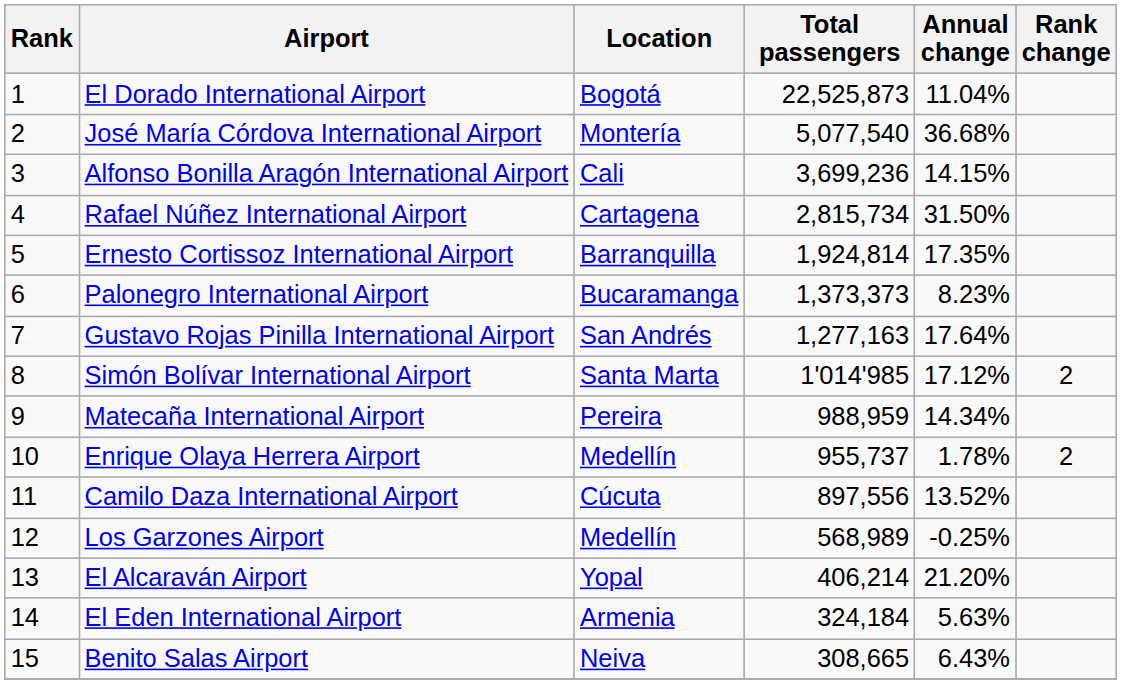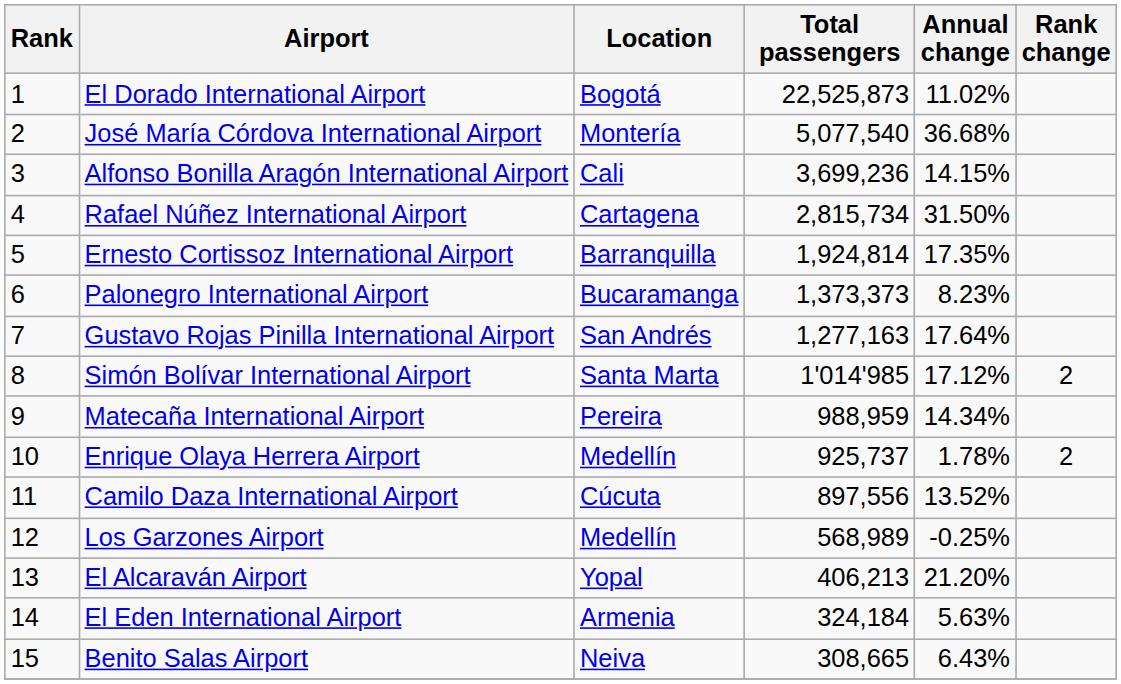 <table class="wikitable">
 <tr>
 <th>Rank</th>
 <th>Airport</th>
 <th>Location</th>
 <th style="width:100px">Total<br>passengers</th>
 <th>Annual<br>change</th>
 <th>Rank<br>change</th>
 </tr>
 <tr>
 <td>1</td>
 <td><a href='#'>El Dorado International Airport</a></td>
 <td><a href='#'>Bogotá</a></td>
 <td align="right">22,525,873</td>
-<td align="right">11.04%</td>
+<td align="right">11.02%</td>
 <td align="center"></td>
 </tr>
 <tr>
 <td>2</td>
 <td><a href='#'>José María Córdova International Airport</a></td>
 <td><a href='#'>Montería</a></td>
 <td align="right">5,077,540</td>
 <td align="right">36.68%</td>
 <td align="center"></td>
 </tr>
 <tr>
 <td>3</td>
 <td><a href='#'>Alfonso Bonilla Aragón International Airport</a></td>
 <td><a href='#'>Cali</a></td>
 <td align="right">3,699,236</td>
 <td align="right">14.15%</td>
 <td align="center"></td>
 </tr>
 <tr>
 <td>4</td>
 <td><a href='#'>Rafael Núñez International Airport</a></td>
 <td><a href='#'>Cartagena</a></td>
 <td align="right">2,815,734</td>
 <td align="right">31.50%</td>
 <td align="center"></td>
 </tr>
 <tr>
 <td>5</td>
 <td><a href='#'>Ernesto Cortissoz International Airport</a></td>
 <td><a href='#'>Barranquilla</a></td>
 <td align="right">1,924,814</td>
 <td align="right">17.35%</td>
 <td align="center"></td>
 </tr>
 <tr>
 <td>6</td>
 <td><a href='#'>Palonegro International Airport</a></td>
 <td><a href='#'>Bucaramanga</a></td>
 <td align="right">1,373,373</td>
 <td align="right">8.23%</td>
 <td align="center"></td>
 </tr>
 <tr>
 <td>7</td>
 <td><a href='#'>Gustavo Rojas Pinilla International Airport</a></td>
 <td><a href='#'>San Andrés</a></td>
 <td align="right">1,277,163</td>
 <td align="right">17.64%</td>
 <td align="center"></td>
 </tr>
 <tr>
 <td>8</td>
 <td><a href='#'>Simón Bolívar International Airport</a></td>
 <td><a href='#'>Santa Marta</a></td>
 <td align="right">1'014'985</td>
 <td align="right">17.12%</td>
 <td align="center">2</td>
 </tr>
 <tr>
 <td>9</td>
 <td><a href='#'>Matecaña International Airport</a></td>
 <td><a href='#'>Pereira</a></td>
 <td align="right">988,959</td>
 <td align="right">14.34%</td>
 <td align="center"></td>
 </tr>
 <tr>
 <td>10</td>
 <td><a href='#'>Enrique Olaya Herrera Airport</a></td>
 <td><a href='#'>Medellín</a></td>
-<td align="right">955,737</td>
+<td align="right">925,737</td>
 <td align="right">1.78%</td>
 <td align="center">2</td>
 </tr>
 <tr>
 <td>11</td>
 <td><a href='#'>Camilo Daza International Airport</a></td>
 <td><a href='#'>Cúcuta</a></td>
 <td align="right">897,556</td>
 <td align="right">13.52%</td>
 <td align="center"></td>
 </tr>
 <tr>
 <td>12</td>
 <td><a href='#'>Los Garzones Airport</a></td>
 <td><a href='#'>Medellín</a></td>
 <td align="right">568,989</td>
 <td align="right">-0.25%</td>
 <td align="center"></td>
 </tr>
 <tr>
 <td>13</td>
 <td><a href='#'>El Alcaraván Airport</a></td>
 <td><a href='#'>Yopal</a></td>
-<td align="right">406,214</td>
+<td align="right">406,213</td>
 <td align="right">21.20%</td>
 <td align="center"></td>
 </tr>
 <tr>
 <td>14</td>
 <td><a href='#'>El Eden International Airport</a></td>
 <td><a href='#'>Armenia</a></td>
 <td align="right">324,184</td>
 <td align="right">5.63%</td>
 <td align="center"></td>
 </tr>
 <tr>
 <td>15</td>
 <td><a href='#'>Benito Salas Airport</a></td>
 <td><a href='#'>Neiva</a></td>
 <td align="right">308,665</td>
 <td align="right">6.43%</td>
 <td align="center"></td>
 </tr>
 <tr>
 </tr>
 </table>
